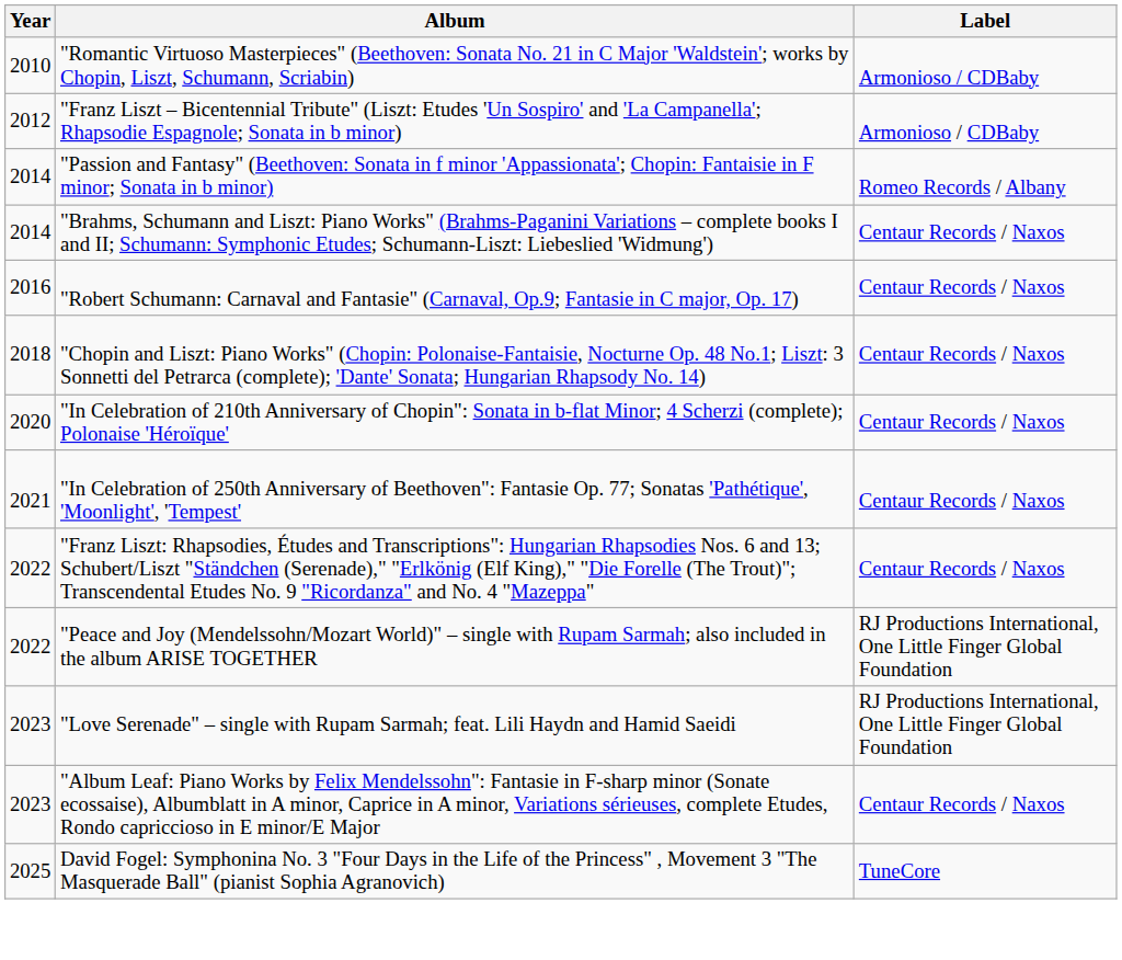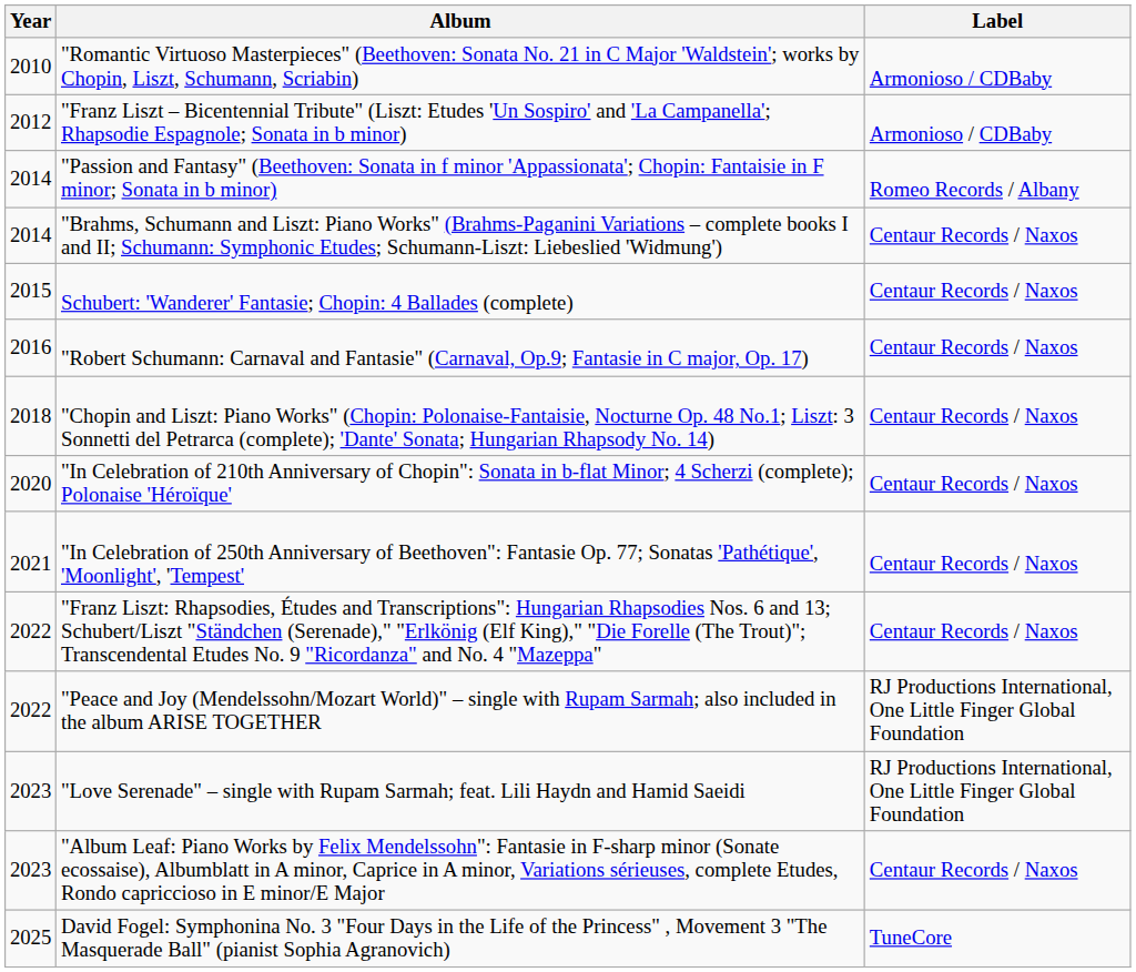 <table class="wikitable">
 <tr>
 <th>Year</th>
 <th>Album</th>
 <th>Label</th>
 </tr>
 <tr>
 <td>2010</td>
 <td>"Romantic Virtuoso Masterpieces" (<a href='#'>Beethoven: Sonata No. 21 in C Major 'Waldstein'</a>; works by <a href='#'>Chopin</a>, <a href='#'>Liszt</a>, <a href='#'>Schumann</a>, <a href='#'>Scriabin</a>)</td>
 <td><br><a href='#'>Armonioso / CDBaby</a></td>
 </tr>
 <tr>
 <td>2012</td>
 <td>"Franz Liszt –  Bicentennial Tribute" (Liszt: Etudes '<a href='#'>Un Sospiro'</a> and <a href='#'>'La Campanella'</a>; <a href='#'>Rhapsodie Espagnole</a>; <a href='#'>Sonata in b minor</a>)</td>
 <td><br><a href='#'>Armonioso</a> / <a href='#'>CDBaby</a></td>
 </tr>
 <tr>
 <td>2014</td>
 <td>"Passion and Fantasy" (<a href='#'>Beethoven: Sonata in f minor 'Appassionata'</a>; <a href='#'>Chopin: Fantaisie in F minor</a>; <a href='#'>Sonata in b minor)</a></td>
 <td><br><a href='#'>Romeo Records</a> / <a href='#'>Albany</a></td>
 </tr>
 <tr>
 <td>2014</td>
 <td>"Brahms, Schumann and Liszt: Piano Works"  <a href='#'>(Brahms-Paganini Variations</a>  – complete books I and II; <a href='#'>Schumann: Symphonic Etudes</a>; Schumann-Liszt: Liebeslied 'Widmung')</td>
+<td><a href='#'>Centaur Records</a> / <a href='#'>Naxos</a></td>
+</tr>
+<tr>
+<td>2015</td>
+<td><br><a href='#'>Schubert: 'Wanderer' Fantasie</a>; <a href='#'>Chopin: 4 Ballades</a> (complete)</td>
 <td><a href='#'>Centaur Records</a> / <a href='#'>Naxos</a></td>
 </tr>
 <tr>
 <td>2016</td>
 <td><br>"Robert Schumann: Carnaval and Fantasie"  (<a href='#'>Carnaval, Op.9</a>; <a href='#'>Fantasie in C major, Op. 17</a>)</td>
 <td><a href='#'>Centaur Records</a> / <a href='#'>Naxos</a></td>
 </tr>
 <tr>
 <td>2018</td>
 <td><br>"Chopin and Liszt: Piano Works" (<a href='#'>Chopin: Polonaise-Fantaisie</a>, <a href='#'>Nocturne Op. 48 No.1</a>; <a href='#'>Liszt</a>: 3 Sonnetti del Petrarca (complete); <a href='#'>'Dante' Sonata</a>; <a href='#'>Hungarian Rhapsody No. 14</a>)</td>
 <td><a href='#'>Centaur Records</a> / <a href='#'>Naxos</a></td>
 </tr>
 <tr>
 <td>2020</td>
 <td>"In Celebration of 210th Anniversary of Chopin": <a href='#'>Sonata in b-flat Minor</a>; <a href='#'>4 Scherzi</a> (complete); <a href='#'>Polonaise 'Héroïque'</a></td>
 <td><a href='#'>Centaur Records</a> / <a href='#'>Naxos</a></td>
 </tr>
 <tr>
 <td><br>2021</td>
 <td><br>"In Celebration of 250th Anniversary of Beethoven": Fantasie Op. 77; Sonatas <a href='#'>'Pathétique'</a>, <a href='#'>'Moonlight'</a>, '<a href='#'>Tempest'</a></td>
 <td><br><a href='#'>Centaur Records</a> / <a href='#'>Naxos</a></td>
 </tr>
 <tr>
 <td>2022</td>
 <td>"Franz Liszt: Rhapsodies, Études and Transcriptions": <a href='#'>Hungarian Rhapsodies</a> Nos. 6 and 13; Schubert/Liszt "<a href='#'>Ständchen</a> (Serenade)," "<a href='#'>Erlkönig</a> (Elf King)," "<a href='#'>Die Forelle</a> (The Trout)"; Transcendental Etudes No. 9 <a href='#'>"Ricordanza"</a> and No. 4 "<a href='#'>Mazeppa</a>"</td>
 <td><a href='#'>Centaur Records</a> / <a href='#'>Naxos</a></td>
 </tr>
 <tr>
 <td>2022</td>
 <td>"Peace and Joy (Mendelssohn/Mozart World)" – single with <a href='#'>Rupam Sarmah</a>; also included in the album ARISE TOGETHER</td>
 <td>RJ Productions International, One Little Finger Global Foundation</td>
 </tr>
 <tr>
 <td>2023</td>
 <td>"Love Serenade" – single with Rupam Sarmah; feat. Lili Haydn and Hamid Saeidi</td>
 <td>RJ Productions International, One Little Finger Global Foundation</td>
 </tr>
 <tr>
 <td>2023</td>
 <td>"Album Leaf: Piano Works by <a href='#'>Felix Mendelssohn</a>": Fantasie in F-sharp minor (Sonate ecossaise), Albumblatt in A minor, Caprice in A minor, <a href='#'>Variations sérieuses</a>, complete Etudes, Rondo capriccioso in E minor/E Major</td>
 <td><a href='#'>Centaur Records</a> / <a href='#'>Naxos</a></td>
 </tr>
 <tr>
 <td>2025</td>
 <td>David Fogel: Symphonina No. 3 "Four Days in the Life of the Princess" , Movement 3 "The Masquerade Ball" (pianist Sophia Agranovich)</td>
 <td><a href='#'>TuneCore</a></td>
 </tr>
 </table>
